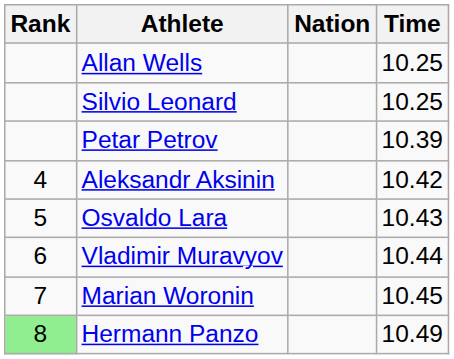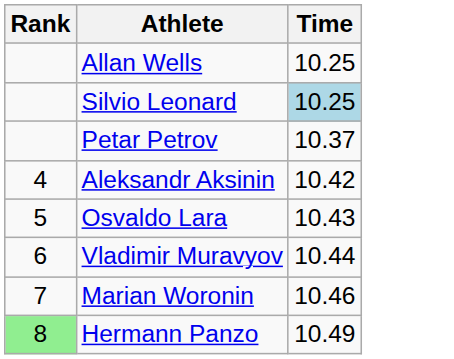 <table class="wikitable sortable" style="text-align:center">
 <tr>
 <th>Rank</th>
 <th>Athlete</th>
-<th>Nation</th>
 <th>Time</th>
 </tr>
 <tr>
 <td></td>
 <td align=left><a href='#'>Allan Wells</a></td>
-<td align=left></td>
 <td>10.25</td>
 </tr>
 <tr>
 <td></td>
 <td align=left><a href='#'>Silvio Leonard</a></td>
-<td align=left></td>
-<td>10.25</td>
+<td style="background: lightblue;">10.25</td>
 </tr>
 <tr>
 <td></td>
 <td align=left><a href='#'>Petar Petrov</a></td>
-<td align=left></td>
-<td>10.39</td>
+<td>10.37</td>
 </tr>
 <tr>
 <td>4</td>
 <td align=left><a href='#'>Aleksandr Aksinin</a></td>
-<td align=left></td>
 <td>10.42</td>
 </tr>
 <tr>
 <td>5</td>
 <td align=left><a href='#'>Osvaldo Lara</a></td>
-<td align=left></td>
 <td>10.43</td>
 </tr>
 <tr>
 <td>6</td>
 <td align=left><a href='#'>Vladimir Muravyov</a></td>
-<td align=left></td>
 <td>10.44</td>
 </tr>
 <tr>
 <td>7</td>
 <td align=left><a href='#'>Marian Woronin</a></td>
-<td align=left></td>
-<td>10.45</td>
+<td>10.46</td>
 </tr>
 <tr>
 <td style="background: lightgreen;">8</td>
 <td align=left><a href='#'>Hermann Panzo</a></td>
-<td align=left></td>
 <td>10.49</td>
 </tr>
 </table>
